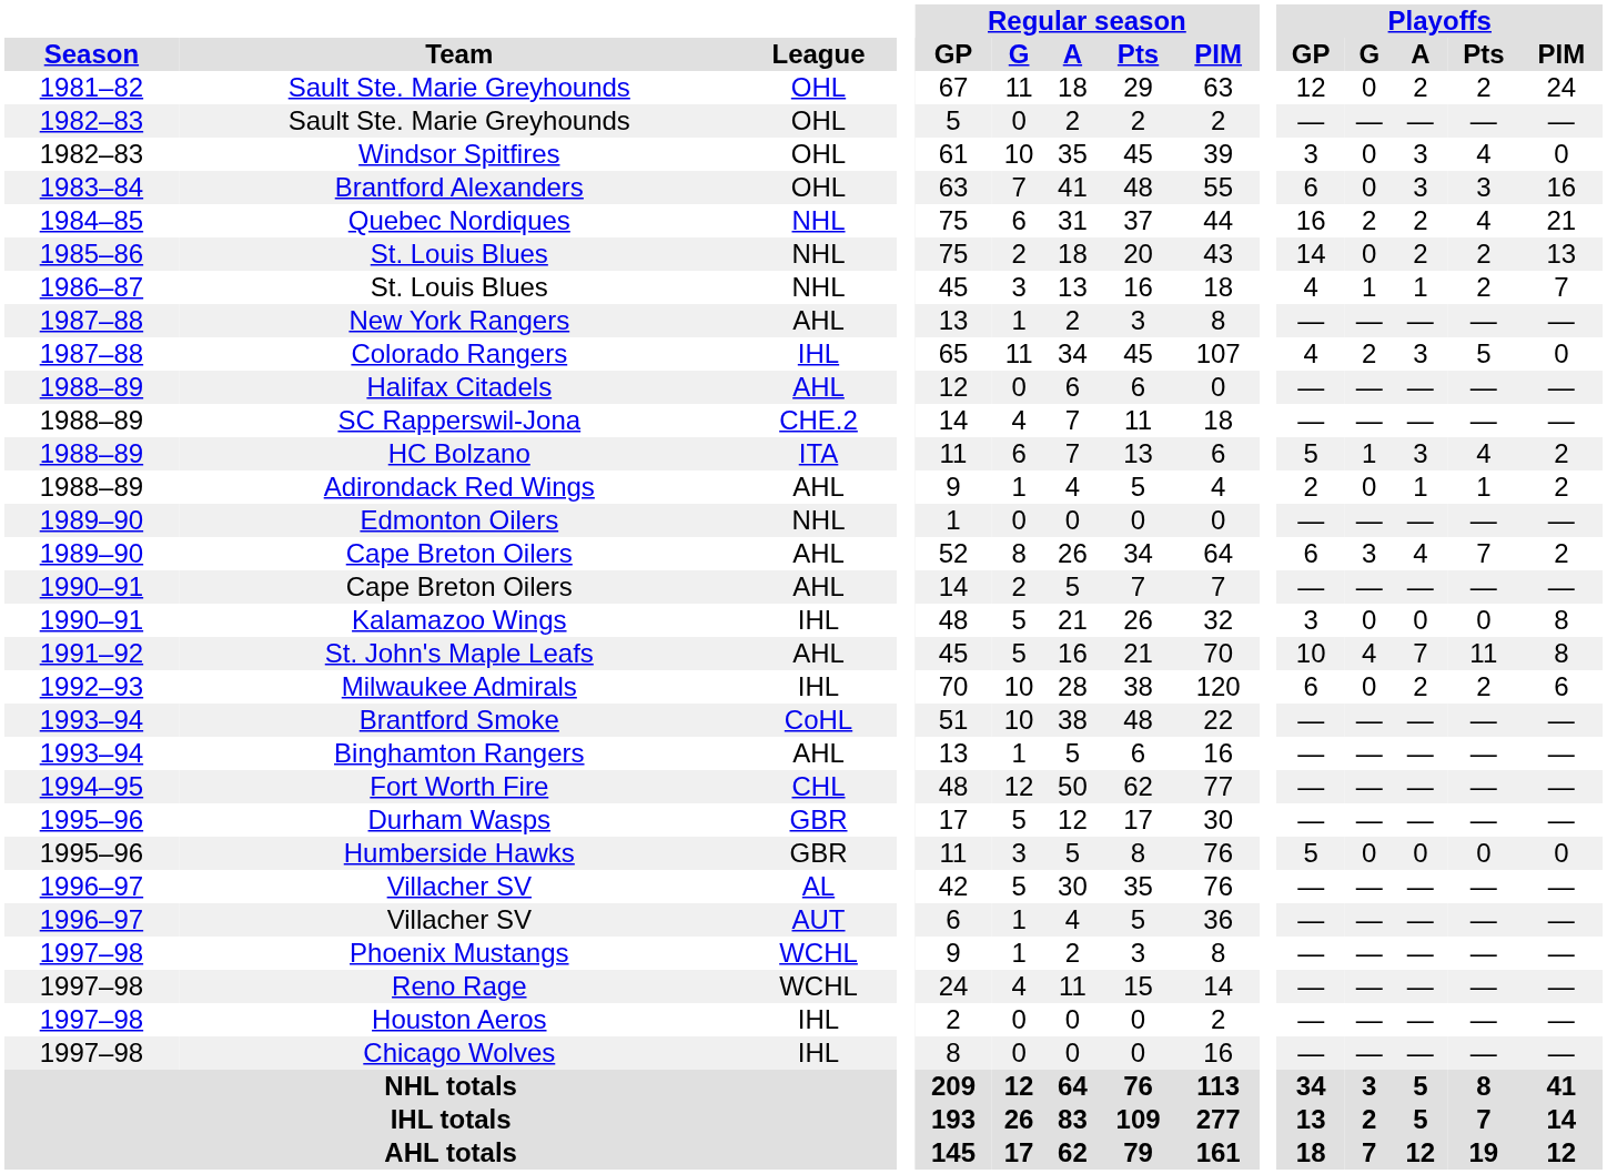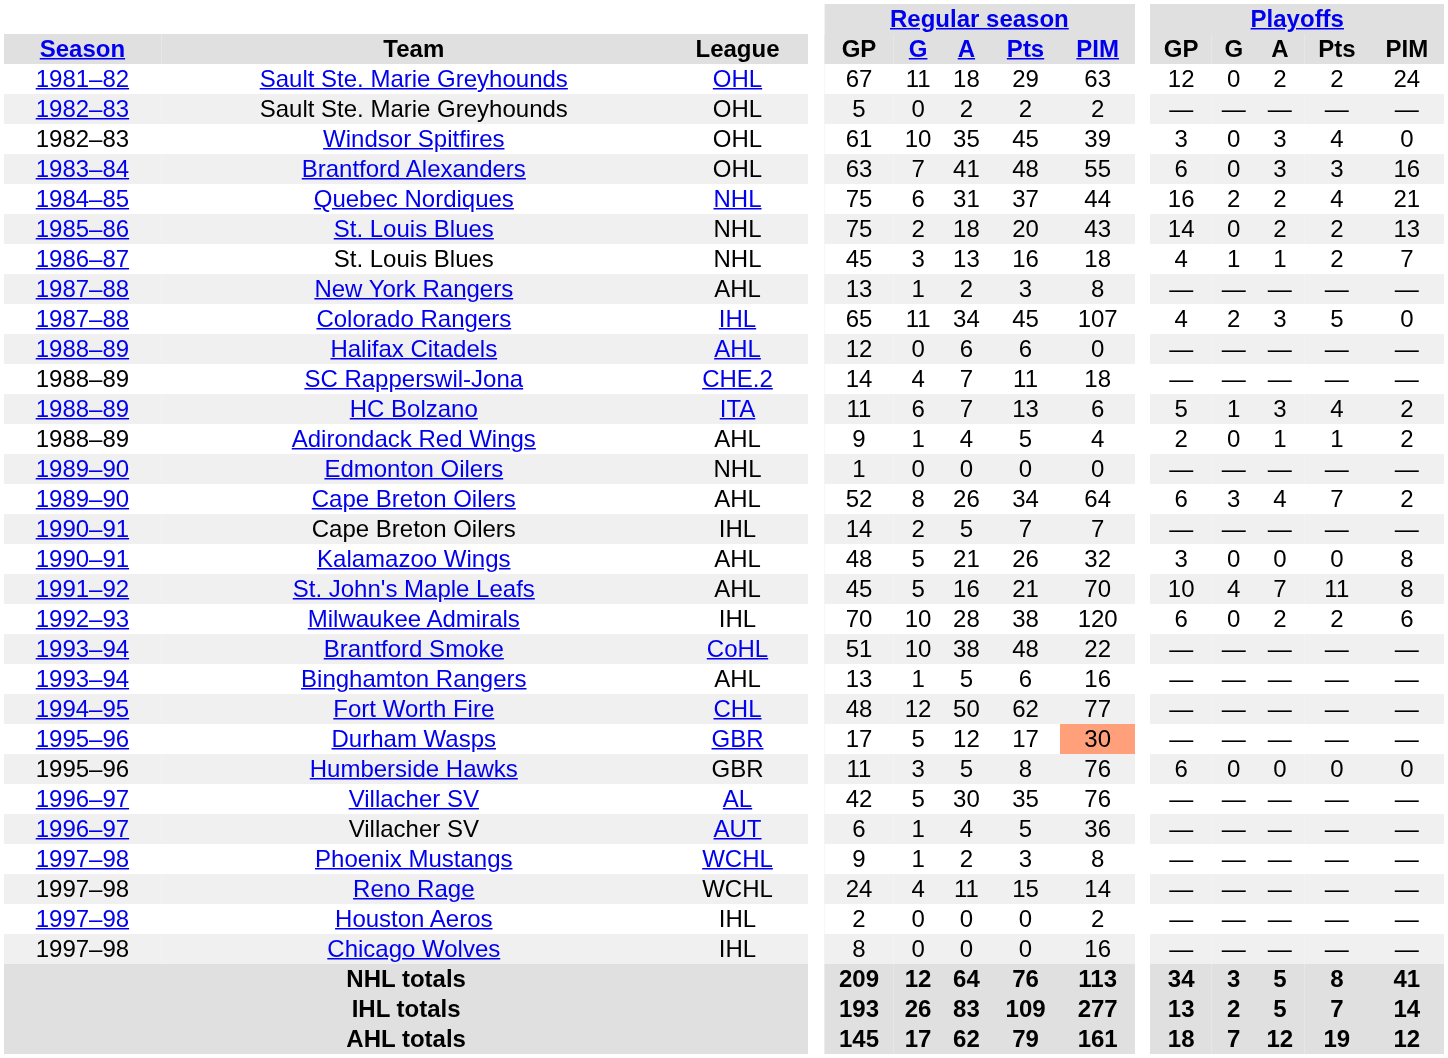 <table border="0" cellpadding="1" cellspacing="0" style="text-align:center; width:60em">
 <tr bgcolor="#e0e0e0">
 <th colspan="3" bgcolor="#ffffff"> </th>
 <th rowspan="99" bgcolor="#ffffff"> </th>
 <th colspan="5"><a href='#'>Regular season</a></th>
 <th rowspan="99" bgcolor="#ffffff"> </th>
 <th colspan="5"><a href='#'>Playoffs</a></th>
 </tr>
 <tr bgcolor="#e0e0e0">
 <th><a href='#'>Season</a></th>
 <th>Team</th>
 <th>League</th>
 <th>GP</th>
 <th><a href='#'>G</a></th>
 <th><a href='#'>A</a></th>
 <th><a href='#'>Pts</a></th>
 <th><a href='#'>PIM</a></th>
 <th>GP</th>
 <th>G</th>
 <th>A</th>
 <th>Pts</th>
 <th>PIM</th>
 </tr>
 <tr>
 <td><a href='#'>1981–82</a></td>
 <td><a href='#'>Sault Ste. Marie Greyhounds</a></td>
 <td><a href='#'>OHL</a></td>
 <td>67</td>
 <td>11</td>
 <td>18</td>
 <td>29</td>
 <td>63</td>
 <td>12</td>
 <td>0</td>
 <td>2</td>
 <td>2</td>
 <td>24</td>
 </tr>
 <tr bgcolor="#f0f0f0">
 <td><a href='#'>1982–83</a></td>
 <td>Sault Ste. Marie Greyhounds</td>
 <td>OHL</td>
 <td>5</td>
 <td>0</td>
 <td>2</td>
 <td>2</td>
 <td>2</td>
 <td>—</td>
 <td>—</td>
 <td>—</td>
 <td>—</td>
 <td>—</td>
 </tr>
 <tr>
 <td>1982–83</td>
 <td><a href='#'>Windsor Spitfires</a></td>
 <td>OHL</td>
 <td>61</td>
 <td>10</td>
 <td>35</td>
 <td>45</td>
 <td>39</td>
 <td>3</td>
 <td>0</td>
 <td>3</td>
 <td>4</td>
 <td>0</td>
 </tr>
 <tr bgcolor="#f0f0f0">
 <td><a href='#'>1983–84</a></td>
 <td><a href='#'>Brantford Alexanders</a></td>
 <td>OHL</td>
 <td>63</td>
 <td>7</td>
 <td>41</td>
 <td>48</td>
 <td>55</td>
 <td>6</td>
 <td>0</td>
 <td>3</td>
 <td>3</td>
 <td>16</td>
 </tr>
 <tr>
 <td><a href='#'>1984–85</a></td>
 <td><a href='#'>Quebec Nordiques</a></td>
 <td><a href='#'>NHL</a></td>
 <td>75</td>
 <td>6</td>
 <td>31</td>
 <td>37</td>
 <td>44</td>
 <td>16</td>
 <td>2</td>
 <td>2</td>
 <td>4</td>
 <td>21</td>
 </tr>
 <tr bgcolor="#f0f0f0">
 <td><a href='#'>1985–86</a></td>
 <td><a href='#'>St. Louis Blues</a></td>
 <td>NHL</td>
 <td>75</td>
 <td>2</td>
 <td>18</td>
 <td>20</td>
 <td>43</td>
 <td>14</td>
 <td>0</td>
 <td>2</td>
 <td>2</td>
 <td>13</td>
 </tr>
 <tr>
 <td><a href='#'>1986–87</a></td>
 <td>St. Louis Blues</td>
 <td>NHL</td>
 <td>45</td>
 <td>3</td>
 <td>13</td>
 <td>16</td>
 <td>18</td>
 <td>4</td>
 <td>1</td>
 <td>1</td>
 <td>2</td>
 <td>7</td>
 </tr>
 <tr bgcolor="#f0f0f0">
 <td><a href='#'>1987–88</a></td>
 <td><a href='#'>New York Rangers</a></td>
 <td>AHL</td>
 <td>13</td>
 <td>1</td>
 <td>2</td>
 <td>3</td>
 <td>8</td>
 <td>—</td>
 <td>—</td>
 <td>—</td>
 <td>—</td>
 <td>—</td>
 </tr>
 <tr>
 <td><a href='#'>1987–88</a></td>
 <td><a href='#'>Colorado Rangers</a></td>
 <td><a href='#'>IHL</a></td>
 <td>65</td>
 <td>11</td>
 <td>34</td>
 <td>45</td>
 <td>107</td>
 <td>4</td>
 <td>2</td>
 <td>3</td>
 <td>5</td>
 <td>0</td>
 </tr>
 <tr bgcolor="#f0f0f0">
 <td><a href='#'>1988–89</a></td>
 <td><a href='#'>Halifax Citadels</a></td>
 <td><a href='#'>AHL</a></td>
 <td>12</td>
 <td>0</td>
 <td>6</td>
 <td>6</td>
 <td>0</td>
 <td>—</td>
 <td>—</td>
 <td>—</td>
 <td>—</td>
 <td>—</td>
 </tr>
 <tr>
 <td>1988–89</td>
 <td><a href='#'>SC Rapperswil-Jona</a></td>
 <td><a href='#'>CHE.2</a></td>
 <td>14</td>
 <td>4</td>
 <td>7</td>
 <td>11</td>
 <td>18</td>
 <td>—</td>
 <td>—</td>
 <td>—</td>
 <td>—</td>
 <td>—</td>
 </tr>
 <tr bgcolor="#f0f0f0">
 <td><a href='#'>1988–89</a></td>
 <td><a href='#'>HC Bolzano</a></td>
 <td><a href='#'>ITA</a></td>
 <td>11</td>
 <td>6</td>
 <td>7</td>
 <td>13</td>
 <td>6</td>
 <td>5</td>
 <td>1</td>
 <td>3</td>
 <td>4</td>
 <td>2</td>
 </tr>
 <tr>
 <td>1988–89</td>
 <td><a href='#'>Adirondack Red Wings</a></td>
 <td>AHL</td>
 <td>9</td>
 <td>1</td>
 <td>4</td>
 <td>5</td>
 <td>4</td>
 <td>2</td>
 <td>0</td>
 <td>1</td>
 <td>1</td>
 <td>2</td>
 </tr>
 <tr bgcolor="#f0f0f0">
 <td><a href='#'>1989–90</a></td>
 <td><a href='#'>Edmonton Oilers</a></td>
 <td>NHL</td>
 <td>1</td>
 <td>0</td>
 <td>0</td>
 <td>0</td>
 <td>0</td>
 <td>—</td>
 <td>—</td>
 <td>—</td>
 <td>—</td>
 <td>—</td>
 </tr>
 <tr>
 <td><a href='#'>1989–90</a></td>
 <td><a href='#'>Cape Breton Oilers</a></td>
 <td>AHL</td>
 <td>52</td>
 <td>8</td>
 <td>26</td>
 <td>34</td>
 <td>64</td>
 <td>6</td>
 <td>3</td>
 <td>4</td>
 <td>7</td>
 <td>2</td>
 </tr>
 <tr bgcolor="#f0f0f0">
 <td><a href='#'>1990–91</a></td>
 <td>Cape Breton Oilers</td>
-<td>AHL</td>
+<td>IHL</td>
 <td>14</td>
 <td>2</td>
 <td>5</td>
 <td>7</td>
 <td>7</td>
 <td>—</td>
 <td>—</td>
 <td>—</td>
 <td>—</td>
 <td>—</td>
 </tr>
 <tr>
 <td><a href='#'>1990–91</a></td>
 <td><a href='#'>Kalamazoo Wings</a></td>
-<td>IHL</td>
+<td>AHL</td>
 <td>48</td>
 <td>5</td>
 <td>21</td>
 <td>26</td>
 <td>32</td>
 <td>3</td>
 <td>0</td>
 <td>0</td>
 <td>0</td>
 <td>8</td>
 </tr>
 <tr bgcolor="#f0f0f0">
 <td><a href='#'>1991–92</a></td>
 <td><a href='#'>St. John's Maple Leafs</a></td>
 <td>AHL</td>
 <td>45</td>
 <td>5</td>
 <td>16</td>
 <td>21</td>
 <td>70</td>
 <td>10</td>
 <td>4</td>
 <td>7</td>
 <td>11</td>
 <td>8</td>
 </tr>
 <tr>
 <td><a href='#'>1992–93</a></td>
 <td><a href='#'>Milwaukee Admirals</a></td>
 <td>IHL</td>
 <td>70</td>
 <td>10</td>
 <td>28</td>
 <td>38</td>
 <td>120</td>
 <td>6</td>
 <td>0</td>
 <td>2</td>
 <td>2</td>
 <td>6</td>
 </tr>
 <tr bgcolor="#f0f0f0">
 <td><a href='#'>1993–94</a></td>
 <td><a href='#'>Brantford Smoke</a></td>
 <td><a href='#'>CoHL</a></td>
 <td>51</td>
 <td>10</td>
 <td>38</td>
 <td>48</td>
 <td>22</td>
 <td>—</td>
 <td>—</td>
 <td>—</td>
 <td>—</td>
 <td>—</td>
 </tr>
 <tr>
 <td><a href='#'>1993–94</a></td>
 <td><a href='#'>Binghamton Rangers</a></td>
 <td>AHL</td>
 <td>13</td>
 <td>1</td>
 <td>5</td>
 <td>6</td>
 <td>16</td>
 <td>—</td>
 <td>—</td>
 <td>—</td>
 <td>—</td>
 <td>—</td>
 </tr>
 <tr bgcolor="#f0f0f0">
 <td><a href='#'>1994–95</a></td>
 <td><a href='#'>Fort Worth Fire</a></td>
 <td><a href='#'>CHL</a></td>
 <td>48</td>
 <td>12</td>
 <td>50</td>
 <td>62</td>
 <td>77</td>
 <td>—</td>
 <td>—</td>
 <td>—</td>
 <td>—</td>
 <td>—</td>
 </tr>
 <tr>
 <td><a href='#'>1995–96</a></td>
 <td><a href='#'>Durham Wasps</a></td>
 <td><a href='#'>GBR</a></td>
 <td>17</td>
 <td>5</td>
 <td>12</td>
 <td>17</td>
-<td>30</td>
+<td style="background: lightsalmon;">30</td>
 <td>—</td>
 <td>—</td>
 <td>—</td>
 <td>—</td>
 <td>—</td>
 </tr>
 <tr bgcolor="#f0f0f0">
 <td>1995–96</td>
 <td><a href='#'>Humberside Hawks</a></td>
 <td>GBR</td>
 <td>11</td>
 <td>3</td>
 <td>5</td>
 <td>8</td>
 <td>76</td>
-<td>5</td>
+<td>6</td>
 <td>0</td>
 <td>0</td>
 <td>0</td>
 <td>0</td>
 </tr>
 <tr>
 <td><a href='#'>1996–97</a></td>
 <td><a href='#'>Villacher SV</a></td>
 <td><a href='#'>AL</a></td>
 <td>42</td>
 <td>5</td>
 <td>30</td>
 <td>35</td>
 <td>76</td>
 <td>—</td>
 <td>—</td>
 <td>—</td>
 <td>—</td>
 <td>—</td>
 </tr>
 <tr bgcolor="#f0f0f0">
 <td><a href='#'>1996–97</a></td>
 <td>Villacher SV</td>
 <td><a href='#'>AUT</a></td>
 <td>6</td>
 <td>1</td>
 <td>4</td>
 <td>5</td>
 <td>36</td>
 <td>—</td>
 <td>—</td>
 <td>—</td>
 <td>—</td>
 <td>—</td>
 </tr>
 <tr>
 <td><a href='#'>1997–98</a></td>
 <td><a href='#'>Phoenix Mustangs</a></td>
 <td><a href='#'>WCHL</a></td>
 <td>9</td>
 <td>1</td>
 <td>2</td>
 <td>3</td>
 <td>8</td>
 <td>—</td>
 <td>—</td>
 <td>—</td>
 <td>—</td>
 <td>—</td>
 </tr>
 <tr bgcolor="#f0f0f0">
 <td>1997–98</td>
 <td><a href='#'>Reno Rage</a></td>
 <td>WCHL</td>
 <td>24</td>
 <td>4</td>
 <td>11</td>
 <td>15</td>
 <td>14</td>
 <td>—</td>
 <td>—</td>
 <td>—</td>
 <td>—</td>
 <td>—</td>
 </tr>
 <tr>
 <td><a href='#'>1997–98</a></td>
 <td><a href='#'>Houston Aeros</a></td>
 <td>IHL</td>
 <td>2</td>
 <td>0</td>
 <td>0</td>
 <td>0</td>
 <td>2</td>
 <td>—</td>
 <td>—</td>
 <td>—</td>
 <td>—</td>
 <td>—</td>
 </tr>
 <tr bgcolor="#f0f0f0">
 <td>1997–98</td>
 <td><a href='#'>Chicago Wolves</a></td>
 <td>IHL</td>
 <td>8</td>
 <td>0</td>
 <td>0</td>
 <td>0</td>
 <td>16</td>
 <td>—</td>
 <td>—</td>
 <td>—</td>
 <td>—</td>
 <td>—</td>
 </tr>
 <tr bgcolor="#e0e0e0">
 <th colspan="3">NHL totals</th>
 <th>209</th>
 <th>12</th>
 <th>64</th>
 <th>76</th>
 <th>113</th>
 <th>34</th>
 <th>3</th>
 <th>5</th>
 <th>8</th>
 <th>41</th>
 </tr>
 <tr bgcolor="#e0e0e0">
 <th colspan="3">IHL totals</th>
 <th>193</th>
 <th>26</th>
 <th>83</th>
 <th>109</th>
 <th>277</th>
 <th>13</th>
 <th>2</th>
 <th>5</th>
 <th>7</th>
 <th>14</th>
 </tr>
 <tr bgcolor="#e0e0e0">
 <th colspan="3">AHL totals</th>
 <th>145</th>
 <th>17</th>
 <th>62</th>
 <th>79</th>
 <th>161</th>
 <th>18</th>
 <th>7</th>
 <th>12</th>
 <th>19</th>
 <th>12</th>
 </tr>
 </table>
